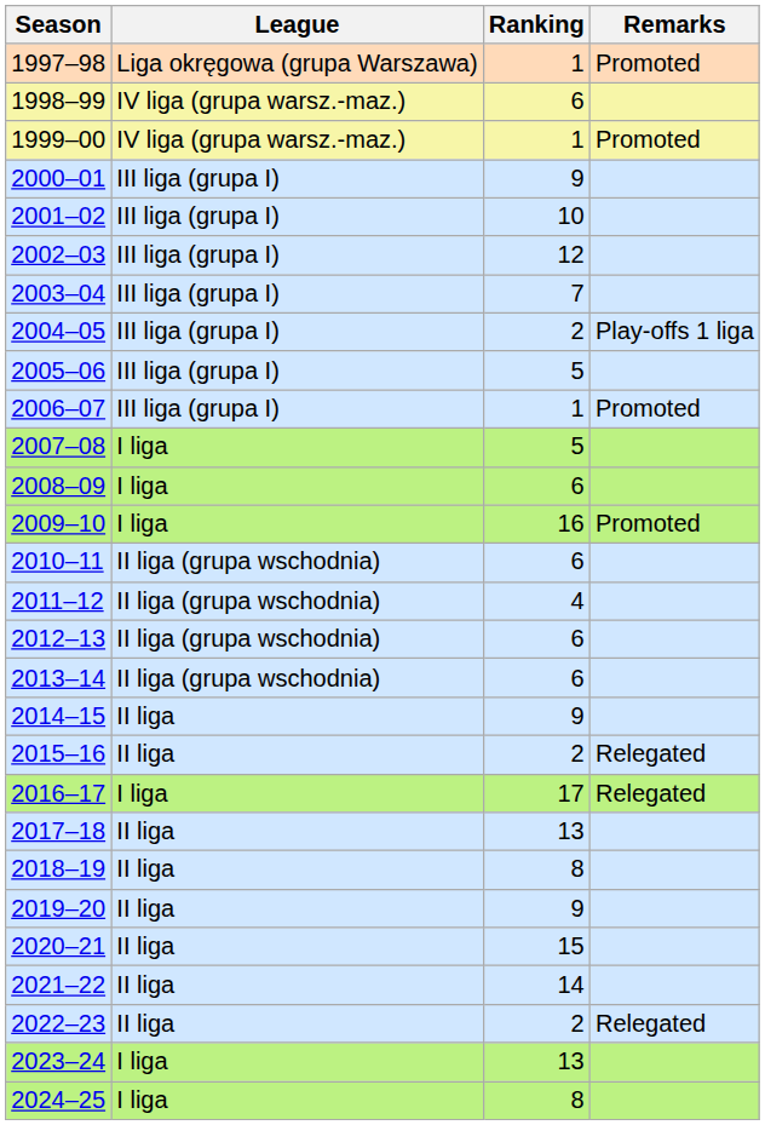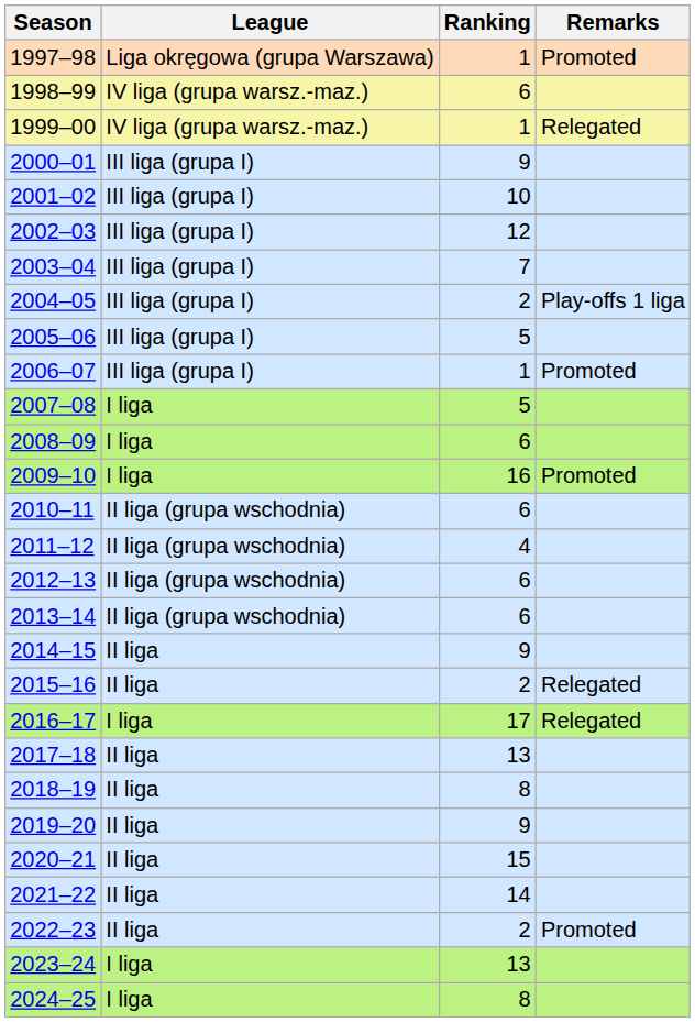 <table class="wikitable">
 <tr>
 <th>Season</th>
 <th>League</th>
 <th>Ranking</th>
 <th>Remarks</th>
 </tr>
 <tr bgcolor="#ffdab9">
 <td align="right">1997–98</td>
 <td>Liga okręgowa (grupa Warszawa)</td>
 <td align="right">1</td>
 <td>Promoted</td>
 </tr>
 <tr bgcolor="#f7f6a8">
 <td>1998–99</td>
 <td>IV liga (grupa warsz.-maz.)</td>
 <td align="right">6</td>
 <td></td>
 </tr>
 <tr bgcolor="#f7f6a8">
 <td>1999–00</td>
 <td>IV liga (grupa warsz.-maz.)</td>
 <td align="right">1</td>
-<td>Promoted</td>
+<td>Relegated</td>
 </tr>
 <tr bgcolor="#d0e7ff">
 <td><a href='#'>2000–01</a></td>
 <td>III liga (grupa I)</td>
 <td align="right">9</td>
 <td></td>
 </tr>
 <tr bgcolor="#d0e7ff">
 <td><a href='#'>2001–02</a></td>
 <td>III liga (grupa I)</td>
 <td align="right">10</td>
 <td></td>
 </tr>
 <tr bgcolor="#d0e7ff">
 <td><a href='#'>2002–03</a></td>
 <td>III liga (grupa I)</td>
 <td align="right">12</td>
 <td></td>
 </tr>
 <tr bgcolor="#d0e7ff">
 <td><a href='#'>2003–04</a></td>
 <td>III liga (grupa I)</td>
 <td align="right">7</td>
 <td></td>
 </tr>
 <tr bgcolor="#d0e7ff">
 <td><a href='#'>2004–05</a></td>
 <td>III liga (grupa I)</td>
 <td align="right">2</td>
 <td>Play-offs 1 liga</td>
 </tr>
 <tr bgcolor="#d0e7ff">
 <td><a href='#'>2005–06</a></td>
 <td>III liga (grupa I)</td>
 <td align="right">5</td>
 <td></td>
 </tr>
 <tr bgcolor="#d0e7ff">
 <td><a href='#'>2006–07</a></td>
 <td>III liga (grupa I)</td>
 <td align="right">1</td>
 <td>Promoted</td>
 </tr>
 <tr bgcolor="#bcf282">
 <td><a href='#'>2007–08</a></td>
 <td>I liga</td>
 <td align="right">5</td>
 <td></td>
 </tr>
 <tr bgcolor="#bcf282">
 <td><a href='#'>2008–09</a></td>
 <td>I liga</td>
 <td align="right">6</td>
 <td></td>
 </tr>
 <tr bgcolor="#bcf282">
 <td><a href='#'>2009–10</a></td>
 <td>I liga</td>
 <td align="right">16</td>
 <td>Promoted</td>
 </tr>
 <tr bgcolor="#d0e7ff">
 <td><a href='#'>2010–11</a></td>
 <td>II liga (grupa wschodnia)</td>
 <td align="right">6</td>
 <td></td>
 </tr>
 <tr bgcolor="#d0e7ff">
 <td><a href='#'>2011–12</a></td>
 <td>II liga (grupa wschodnia)</td>
 <td align="right">4</td>
 <td></td>
 </tr>
 <tr bgcolor="#d0e7ff">
 <td><a href='#'>2012–13</a></td>
 <td>II liga (grupa wschodnia)</td>
 <td align="right">6</td>
 <td></td>
 </tr>
 <tr bgcolor="#d0e7ff">
 <td><a href='#'>2013–14</a></td>
 <td>II liga (grupa wschodnia)</td>
 <td align="right">6</td>
 <td></td>
 </tr>
 <tr bgcolor="#d0e7ff">
 <td><a href='#'>2014–15</a></td>
 <td>II liga</td>
 <td align="right">9</td>
 <td></td>
 </tr>
 <tr bgcolor="#d0e7ff">
 <td><a href='#'>2015–16</a></td>
 <td>II liga</td>
 <td align="right">2</td>
 <td>Relegated</td>
 </tr>
 <tr bgcolor="#bcf282">
 <td><a href='#'>2016–17</a></td>
 <td>I liga</td>
 <td align="right">17</td>
 <td>Relegated</td>
 </tr>
 <tr bgcolor="#d0e7ff">
 <td><a href='#'>2017–18</a></td>
 <td>II liga</td>
 <td align="right">13</td>
 <td></td>
 </tr>
 <tr bgcolor="#d0e7ff">
 <td><a href='#'>2018–19</a></td>
 <td>II liga</td>
 <td align="right">8</td>
 <td></td>
 </tr>
 <tr bgcolor="#d0e7ff">
 <td><a href='#'>2019–20</a></td>
 <td>II liga</td>
 <td align="right">9</td>
 <td></td>
 </tr>
 <tr bgcolor="#d0e7ff">
 <td><a href='#'>2020–21</a></td>
 <td>II liga</td>
 <td align="right">15</td>
 <td></td>
 </tr>
 <tr bgcolor="#d0e7ff">
 <td><a href='#'>2021–22</a></td>
 <td>II liga</td>
 <td align="right">14</td>
 <td></td>
 </tr>
 <tr bgcolor="#d0e7ff">
 <td><a href='#'>2022–23</a></td>
 <td>II liga</td>
 <td align="right">2</td>
-<td>Relegated</td>
+<td>Promoted</td>
 </tr>
 <tr bgcolor="#bcf282">
 <td><a href='#'>2023–24</a></td>
 <td>I liga</td>
 <td align="right">13</td>
 <td></td>
 </tr>
 <tr bgcolor="#bcf282">
 <td><a href='#'>2024–25</a></td>
 <td>I liga</td>
 <td align="right">8</td>
 <td></td>
 </tr>
 </table>
